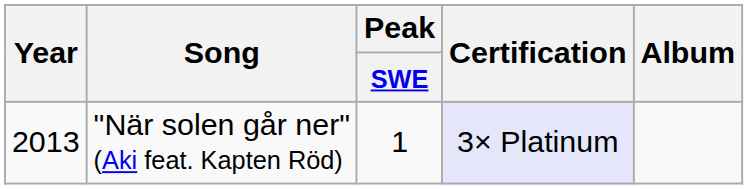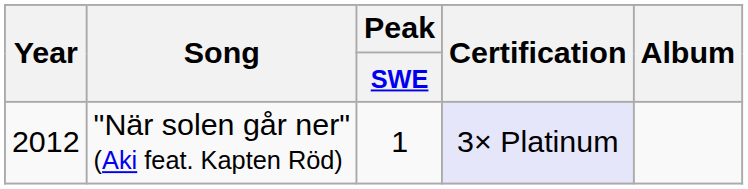 <table class="wikitable">
 <tr>
 <th width="33" rowspan="2" style="text-align:center;">Year</th>
 <th rowspan="2">Song</th>
 <th colspan="1">Peak</th>
 <th rowspan="2">Certification</th>
 <th rowspan="2">Album</th>
 </tr>
 <tr>
 <th align="center"><a href='#'><small>SWE</small></a><br></th>
 </tr>
 <tr>
-<td align="center">2013</td>
+<td align="center">2012</td>
 <td>"När solen går ner"<br><small>(<a href='#'>Aki</a> feat. Kapten Röd)</small></td>
 <td align="center">1</td>
 <td align="center" style="background: lavender;">3× Platinum</td>
 <td></td>
 </tr>
 </table>
